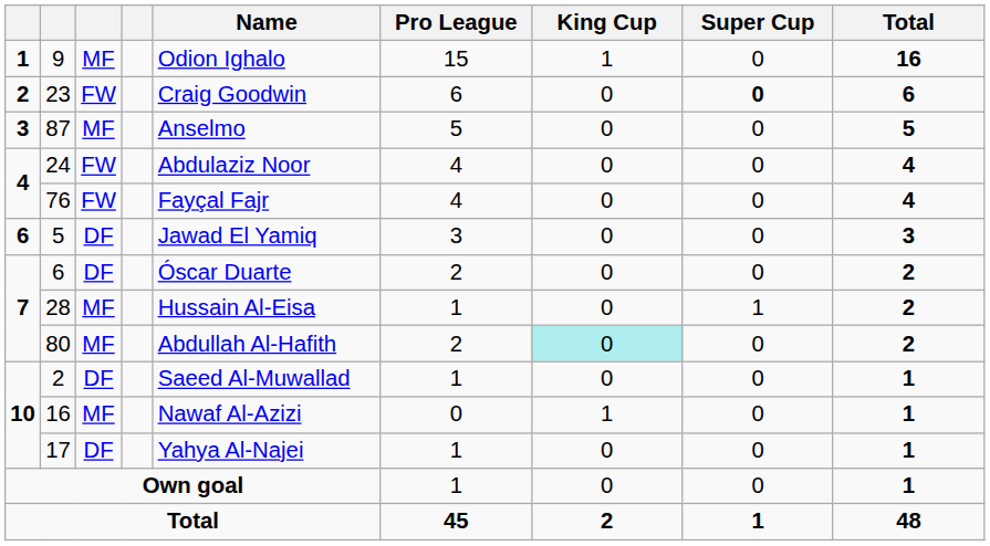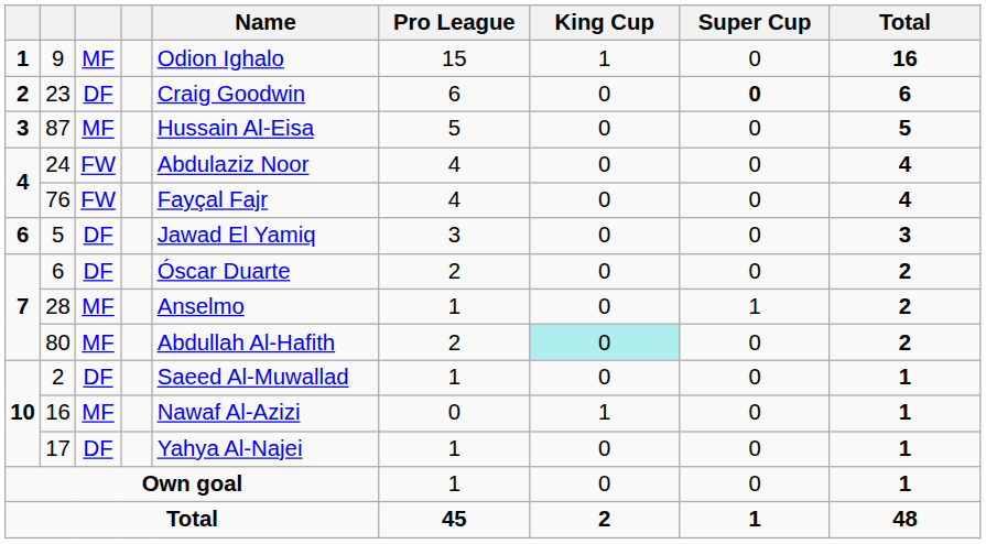 <table class="wikitable" style="text-align:center">
 <tr>
 <th width=15></th>
 <th width=15></th>
 <th width=15></th>
 <th width=15></th>
 <th width=155>Name</th>
 <th width=100>Pro League</th>
 <th width=100>King Cup</th>
 <th width=100>Super Cup</th>
 <th width=100>Total</th>
 </tr>
 <tr>
 <td><strong>1</strong></td>
 <td>9</td>
 <td><a href='#'>MF</a></td>
 <td></td>
 <td align=left><a href='#'>Odion Ighalo</a></td>
 <td>15</td>
 <td>1</td>
 <td>0</td>
 <td><strong>16</strong></td>
 </tr>
 <tr>
 <td><strong>2</strong></td>
 <td>23</td>
-<td><a href='#'>FW</a></td>
+<td><a href='#'>DF</a></td>
 <td></td>
 <td align=left><a href='#'>Craig Goodwin</a></td>
 <td>6</td>
 <td>0</td>
 <td><strong>0</strong></td>
 <td><strong>6</strong></td>
 </tr>
 <tr>
 <td><strong>3</strong></td>
 <td>87</td>
 <td><a href='#'>MF</a></td>
 <td></td>
-<td align=left><a href='#'>Anselmo</a></td>
+<td align=left><a href='#'>Hussain Al-Eisa</a></td>
 <td>5</td>
 <td>0</td>
 <td>0</td>
 <td><strong>5</strong></td>
 </tr>
 <tr>
 <td rowspan=2><strong>4</strong></td>
 <td>24</td>
 <td><a href='#'>FW</a></td>
 <td></td>
 <td align=left><a href='#'>Abdulaziz Noor</a></td>
 <td>4</td>
 <td>0</td>
 <td>0</td>
 <td><strong>4</strong></td>
 </tr>
 <tr>
 <td>76</td>
 <td><a href='#'>FW</a></td>
 <td></td>
 <td align=left><a href='#'>Fayçal Fajr</a></td>
 <td>4</td>
 <td>0</td>
 <td>0</td>
 <td><strong>4</strong></td>
 </tr>
 <tr>
 <td><strong>6</strong></td>
 <td>5</td>
 <td><a href='#'>DF</a></td>
 <td></td>
 <td align=left><a href='#'>Jawad El Yamiq</a></td>
 <td>3</td>
 <td>0</td>
 <td>0</td>
 <td><strong>3</strong></td>
 </tr>
 <tr>
 <td rowspan=3><strong>7</strong></td>
 <td>6</td>
 <td><a href='#'>DF</a></td>
 <td></td>
 <td align=left><a href='#'>Óscar Duarte</a></td>
 <td>2</td>
 <td>0</td>
 <td>0</td>
 <td><strong>2</strong></td>
 </tr>
 <tr>
 <td>28</td>
 <td><a href='#'>MF</a></td>
 <td></td>
-<td align=left><a href='#'>Hussain Al-Eisa</a></td>
+<td align=left><a href='#'>Anselmo</a></td>
 <td>1</td>
 <td>0</td>
 <td>1</td>
 <td><strong>2</strong></td>
 </tr>
 <tr>
 <td>80</td>
 <td><a href='#'>MF</a></td>
 <td></td>
 <td align=left><a href='#'>Abdullah Al-Hafith</a></td>
 <td>2</td>
 <td style="background: paleturquoise;">0</td>
 <td>0</td>
 <td><strong>2</strong></td>
 </tr>
 <tr>
 <td rowspan=3><strong>10</strong></td>
 <td>2</td>
 <td><a href='#'>DF</a></td>
 <td></td>
 <td align=left><a href='#'>Saeed Al-Muwallad</a></td>
 <td>1</td>
 <td>0</td>
 <td>0</td>
 <td><strong>1</strong></td>
 </tr>
 <tr>
 <td>16</td>
 <td><a href='#'>MF</a></td>
 <td></td>
 <td align=left><a href='#'>Nawaf Al-Azizi</a></td>
 <td>0</td>
 <td>1</td>
 <td>0</td>
 <td><strong>1</strong></td>
 </tr>
 <tr>
 <td>17</td>
 <td><a href='#'>DF</a></td>
 <td></td>
 <td align=left><a href='#'>Yahya Al-Najei</a></td>
 <td>1</td>
 <td>0</td>
 <td>0</td>
 <td><strong>1</strong></td>
 </tr>
 <tr>
 <td colspan=5><strong>Own goal</strong></td>
 <td>1</td>
 <td>0</td>
 <td>0</td>
 <td><strong>1</strong></td>
 </tr>
 <tr>
 <td colspan=5><strong>Total</strong></td>
 <td><strong>45</strong></td>
 <td><strong>2</strong></td>
 <td><strong>1</strong></td>
 <td><strong>48</strong></td>
 </tr>
 </table>
